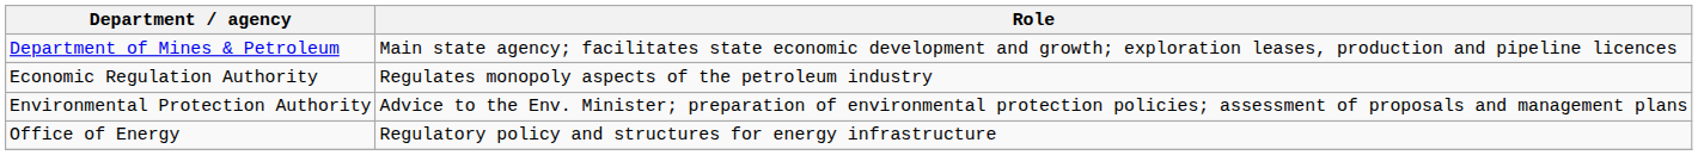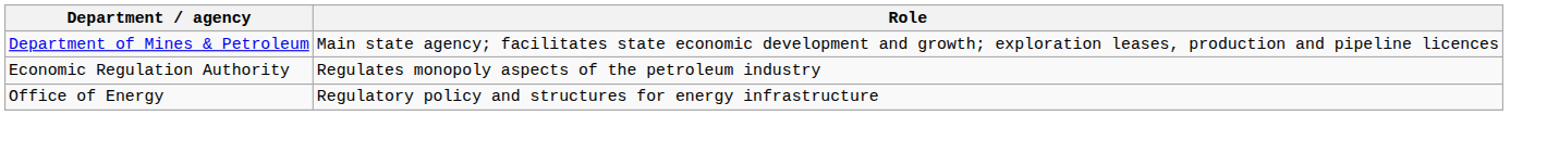 <table class="wikitable">
 <tr>
 <th>Department / agency</th>
 <th>Role</th>
 </tr>
 <tr>
 <td><a href='#'>Department of Mines & Petroleum</a></td>
 <td>Main state agency; facilitates state economic development and growth; exploration leases, production and pipeline licences</td>
 </tr>
 <tr>
 <td>Economic Regulation Authority</td>
 <td>Regulates monopoly aspects of the petroleum industry</td>
 </tr>
 <tr>
-<td>Environmental Protection Authority</td>
-<td>Advice to the Env. Minister; preparation of environmental protection policies; assessment of proposals and management plans</td>
-</tr>
-<tr>
 <td>Office of Energy</td>
 <td>Regulatory policy and structures for energy infrastructure</td>
 </tr>
 <tr>
 </tr>
 </table>
